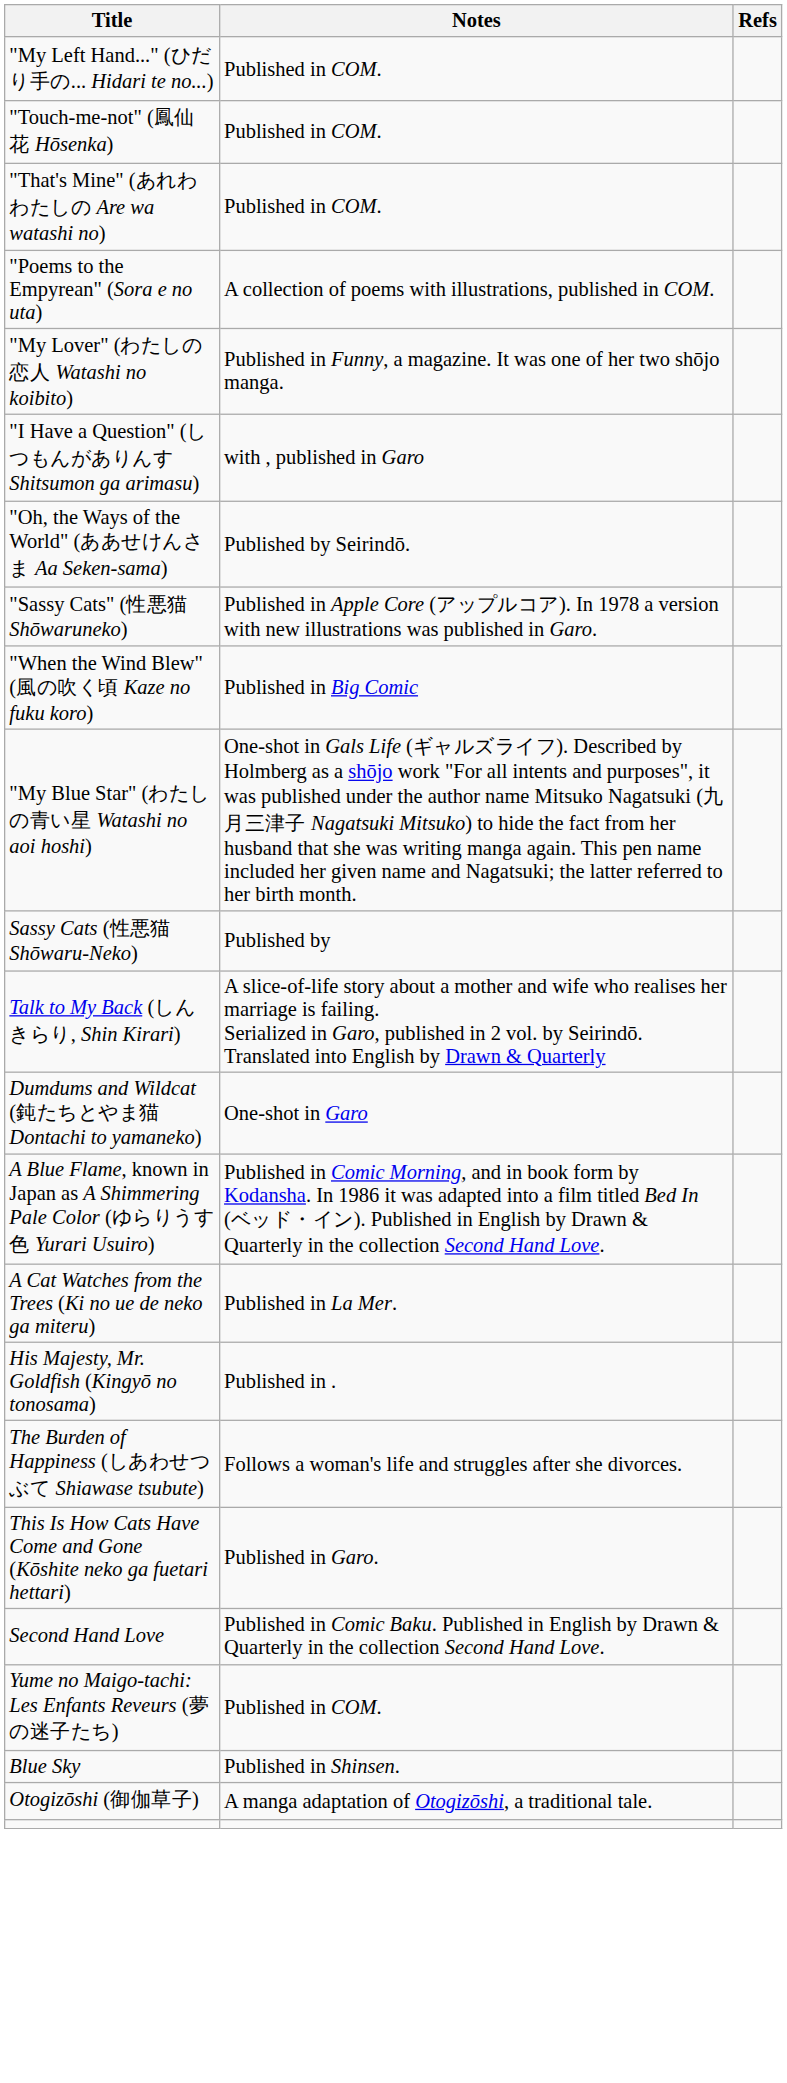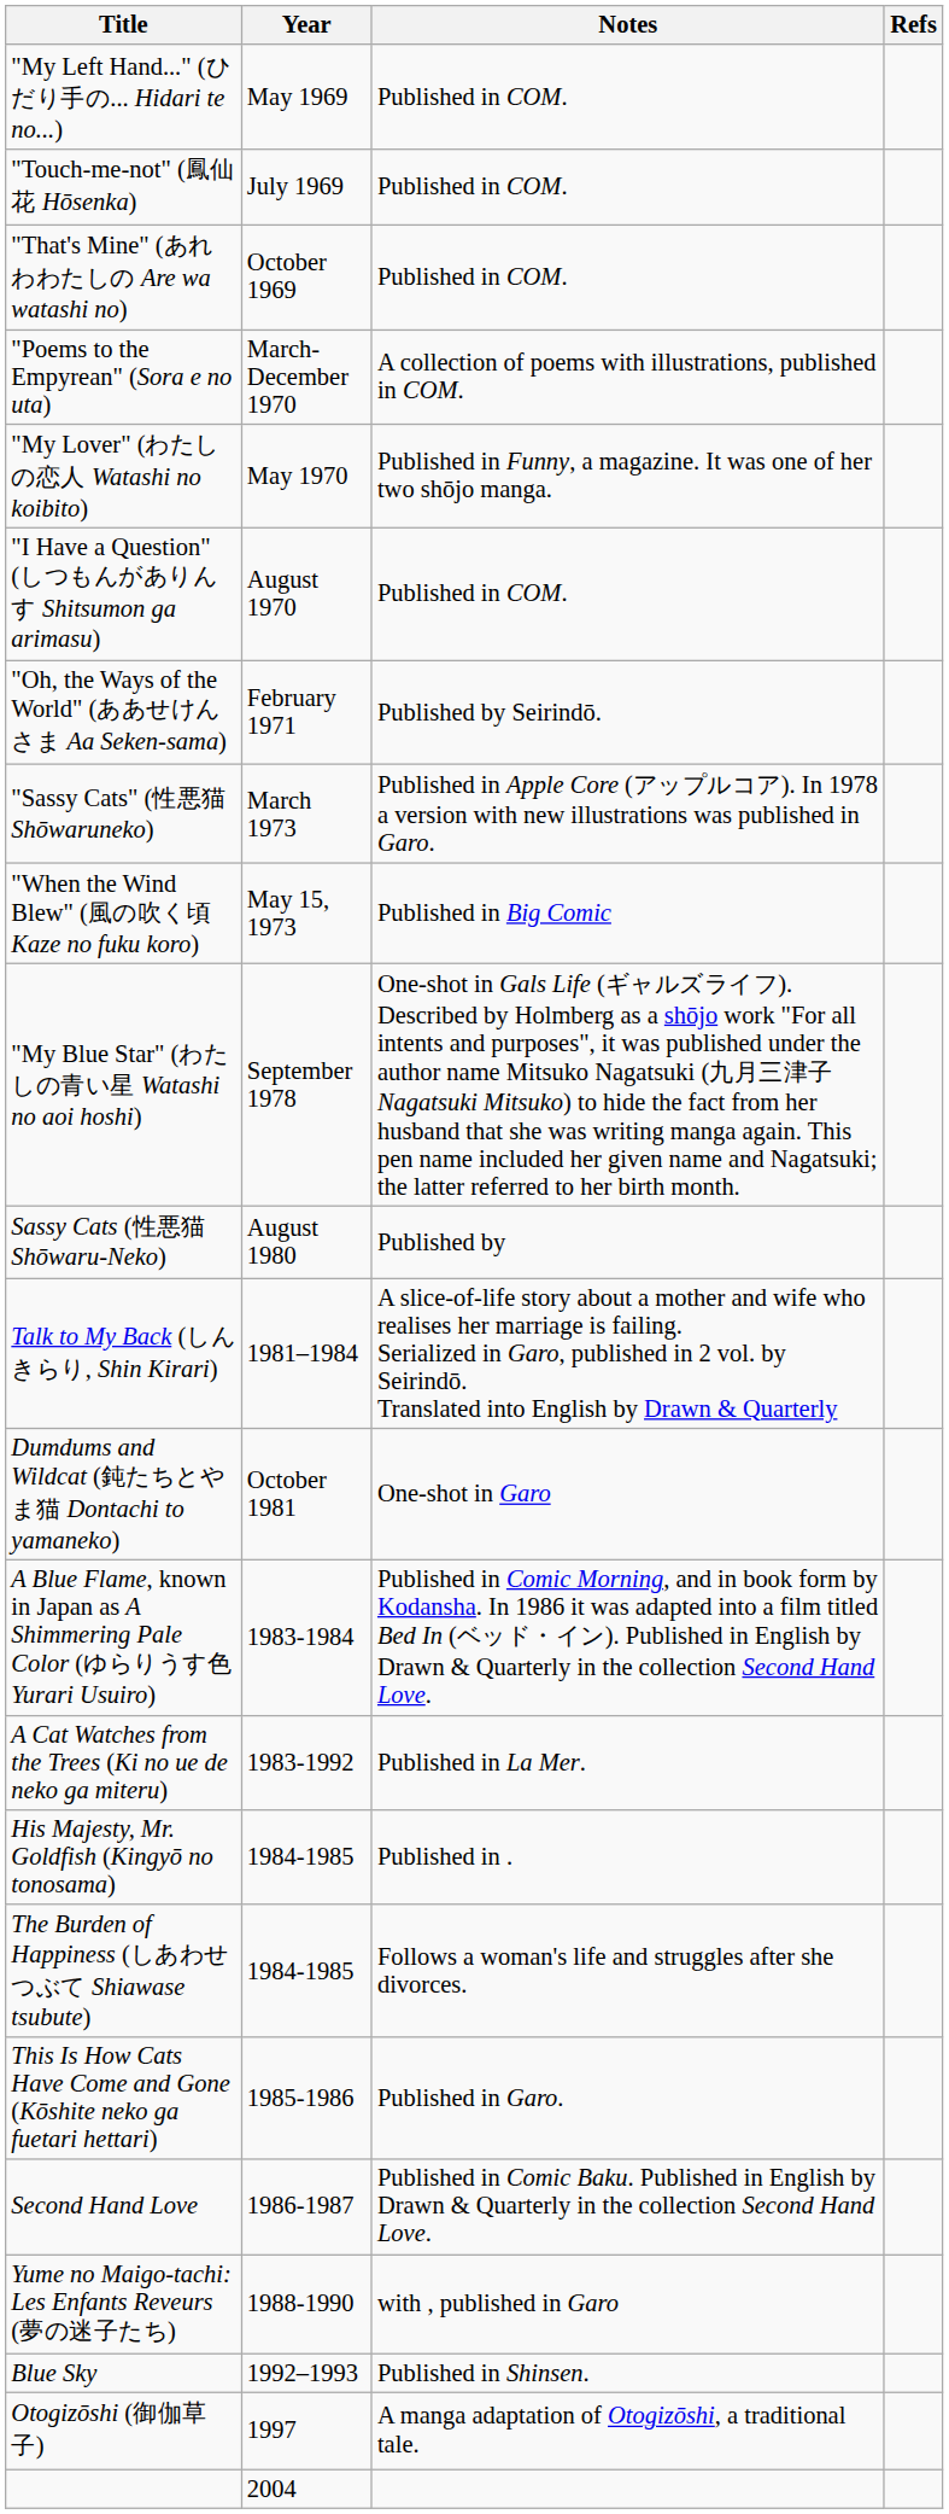 <table class="wikitable sortable">
 <tr>
 <th>Title</th>
+<th>Year</th>
 <th>Notes</th>
 <th>Refs</th>
 </tr>
 <tr>
 <td>"My Left Hand..." (ひだり手の... <em>Hidari te no...</em>)</td>
+<td>May 1969</td>
 <td>Published in <em>COM</em>.</td>
 <td></td>
 </tr>
 <tr>
 <td>"Touch-me-not" (鳳仙花 <em>Hōsenka</em>)</td>
+<td>July 1969</td>
 <td>Published in <em>COM</em>.</td>
 <td></td>
 </tr>
 <tr>
 <td>"That's Mine" (あれわわたしの <em>Are wa watashi no</em>)</td>
+<td>October 1969</td>
 <td>Published in <em>COM</em>.</td>
 <td></td>
 </tr>
 <tr>
 <td>"Poems to the Empyrean" (<em>Sora e no uta</em>)</td>
+<td>March-December 1970</td>
 <td>A collection of poems with illustrations, published in <em>COM</em>.</td>
 <td></td>
 </tr>
 <tr>
 <td>"My Lover" (わたしの恋人 <em>Watashi no koibito</em>)</td>
+<td>May 1970</td>
 <td>Published in <em>Funny</em>, a magazine. It was one of her two shōjo manga.</td>
 <td></td>
 </tr>
 <tr>
 <td>"I Have a Question" (しつもんがありんす <em>Shitsumon ga arimasu</em>)</td>
-<td>with , published in <em>Garo</em></td>
+<td>August 1970</td>
+<td>Published in <em>COM</em>.</td>
 <td></td>
 </tr>
 <tr>
 <td>"Oh, the Ways of the World" (ああせけんさま <em>Aa Seken-sama</em>)</td>
+<td>February 1971</td>
 <td>Published by Seirindō.</td>
 <td></td>
 </tr>
 <tr>
 <td>"Sassy Cats" (性悪猫 <em>Shōwaruneko</em>)</td>
+<td>March 1973</td>
 <td>Published in <em>Apple Core</em> (アップルコア). In 1978 a version with new illustrations was published in <em>Garo</em>.</td>
 <td></td>
 </tr>
 <tr>
 <td>"When the Wind Blew" (風の吹く頃 <em>Kaze no fuku koro</em>)</td>
+<td>May 15, 1973</td>
 <td>Published in <em><a href='#'>Big Comic</a></em></td>
 <td></td>
 </tr>
 <tr>
 <td>"My Blue Star" (わたしの青い星 <em>Watashi no aoi hoshi</em>)</td>
+<td>September 1978</td>
 <td>One-shot in <em>Gals Life</em> (ギャルズライフ). Described by Holmberg as a <a href='#'>shōjo</a> work "For all intents and purposes", it was published under the author name Mitsuko Nagatsuki (九月三津子 <em>Nagatsuki Mitsuko</em>) to hide the fact from her husband that she was writing manga again. This pen name included her given name and Nagatsuki; the latter referred to her birth month.</td>
 <td></td>
 </tr>
 <tr>
 <td><em>Sassy Cats</em> (性悪猫 <em>Shōwaru-Neko</em>)</td>
+<td>August 1980</td>
 <td>Published by </td>
 <td></td>
 </tr>
 <tr>
 <td><em><a href='#'>Talk to My Back</a></em> (しんきらり, <em>Shin Kirari</em>)</td>
+<td>1981–1984</td>
 <td>A slice-of-life story about a mother and wife who realises her marriage is failing.<br>Serialized in <em>Garo</em>, published in 2 vol. by Seirindō.<br>Translated into English by <a href='#'>Drawn & Quarterly</a></td>
 <td></td>
 </tr>
 <tr>
 <td><em>Dumdums and Wildcat</em> (鈍たちとやま猫 <em>Dontachi to yamaneko</em>)</td>
+<td>October 1981</td>
 <td>One-shot in <em><a href='#'>Garo</a></em></td>
 <td></td>
 </tr>
 <tr>
 <td><em>A Blue Flame</em>, known in Japan as <em>A Shimmering Pale Color</em> (ゆらりうす色  <em>Yurari Usuiro</em>)</td>
+<td>1983-1984</td>
 <td>Published in <em><a href='#'>Comic Morning</a></em>, and in book form by <a href='#'>Kodansha</a>. In 1986 it was adapted into a film titled <em>Bed In</em> (ベッド・イン). Published in English by Drawn & Quarterly in the collection <em><a href='#'>Second Hand Love</a></em>.</td>
 <td></td>
 </tr>
 <tr>
 <td><em>A Cat Watches from the Trees</em> (<em>Ki no ue de neko ga miteru</em>)</td>
+<td>1983-1992</td>
 <td>Published in <em>La Mer</em>.</td>
 <td></td>
 </tr>
 <tr>
 <td><em>His Majesty, Mr. Goldfish</em> (<em>Kingyō no tonosama</em>)</td>
+<td>1984-1985</td>
 <td>Published in <em></em>.</td>
 <td></td>
 </tr>
 <tr>
 <td><em>The Burden of Happiness</em> (しあわせつぶて <em>Shiawase tsubute</em>)</td>
+<td>1984-1985</td>
 <td>Follows a woman's life and struggles after she divorces.</td>
 <td></td>
 </tr>
 <tr>
 <td><em>This Is How Cats Have Come and Gone</em> (<em>Kōshite neko ga fuetari hettari</em>)</td>
+<td>1985-1986</td>
 <td>Published in <em>Garo</em>.</td>
 <td></td>
 </tr>
 <tr>
 <td><em>Second Hand Love</em></td>
+<td>1986-1987</td>
 <td>Published in <em>Comic Baku</em>. Published in English by Drawn & Quarterly in the collection <em>Second Hand Love</em>.</td>
 <td></td>
 </tr>
 <tr>
 <td><em>Yume no Maigo-tachi: Les Enfants Reveurs</em> (夢の迷子たち)</td>
-<td>Published in <em>COM</em>.</td>
+<td>1988-1990</td>
+<td>with , published in <em>Garo</em></td>
 <td></td>
 </tr>
 <tr>
 <td><em>Blue Sky</em></td>
+<td>1992–1993</td>
 <td>Published in <em>Shinsen</em>.</td>
 <td></td>
 </tr>
 <tr>
 <td><em>Otogizōshi</em> (御伽草子)</td>
+<td>1997</td>
 <td>A manga adaptation of <em><a href='#'>Otogizōshi</a></em>, a traditional tale.</td>
 <td></td>
 </tr>
 <tr>
 <td></td>
+<td>2004</td>
 <td></td>
 <td></td>
 </tr>
 </table>
